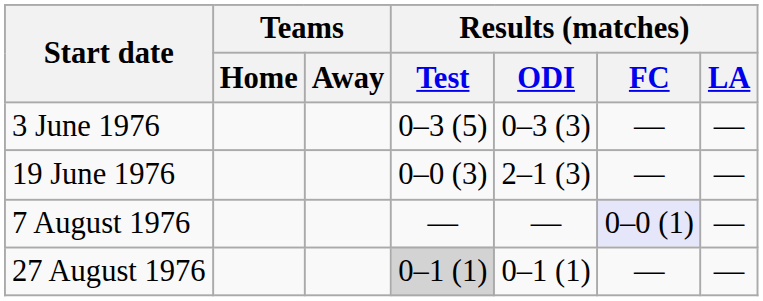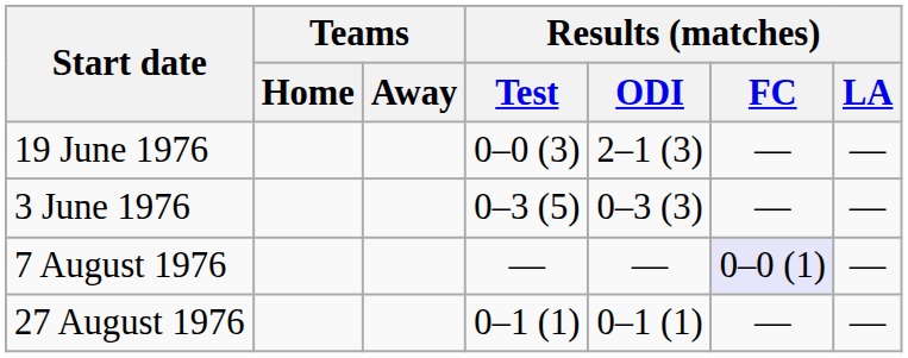 <table class="wikitable sortable">
 <tr>
 <th rowspan="2" scope="col" data-sort-type="date">Start date</th>
 <th colspan="2" scope="col">Teams</th>
 <th colspan="4" scope="col">Results (matches)</th>
 </tr>
 <tr>
 <th scope="col">Home</th>
 <th scope="col">Away</th>
 <th scope="col" class="unsortable"><a href='#'>Test</a></th>
 <th scope="col" class="unsortable"><a href='#'>ODI</a></th>
 <th scope="col" class="unsortable"><a href='#'>FC</a></th>
 <th scope="col" class="unsortable"><a href='#'>LA</a></th>
 </tr>
 <tr>
+<td>19 June 1976</td>
+<td></td>
+<td></td>
+<td>0–0 (3)</td>
+<td>2–1 (3)</td>
+<td style="text-align:center">—</td>
+<td style="text-align:center">—</td>
+</tr>
+<tr>
 <td>3 June 1976</td>
 <td></td>
 <td></td>
 <td>0–3 (5)</td>
 <td>0–3 (3)</td>
-<td style="text-align:center">—</td>
-<td style="text-align:center">—</td>
-</tr>
-<tr>
-<td>19 June 1976</td>
-<td></td>
-<td></td>
-<td>0–0 (3)</td>
-<td>2–1 (3)</td>
 <td style="text-align:center">—</td>
 <td style="text-align:center">—</td>
 </tr>
 <tr>
 <td>7 August 1976</td>
 <td></td>
 <td></td>
 <td style="text-align:center">—</td>
 <td style="text-align:center">—</td>
 <td style="background: lavender; text-align:center">0–0 (1)</td>
 <td style="text-align:center">—</td>
 </tr>
 <tr>
 <td>27 August 1976</td>
 <td></td>
 <td></td>
-<td style="background: lightgrey;">0–1 (1)</td>
+<td>0–1 (1)</td>
 <td>0–1 (1)</td>
 <td style="text-align:center">—</td>
 <td style="text-align:center">—</td>
 </tr>
 </table>
